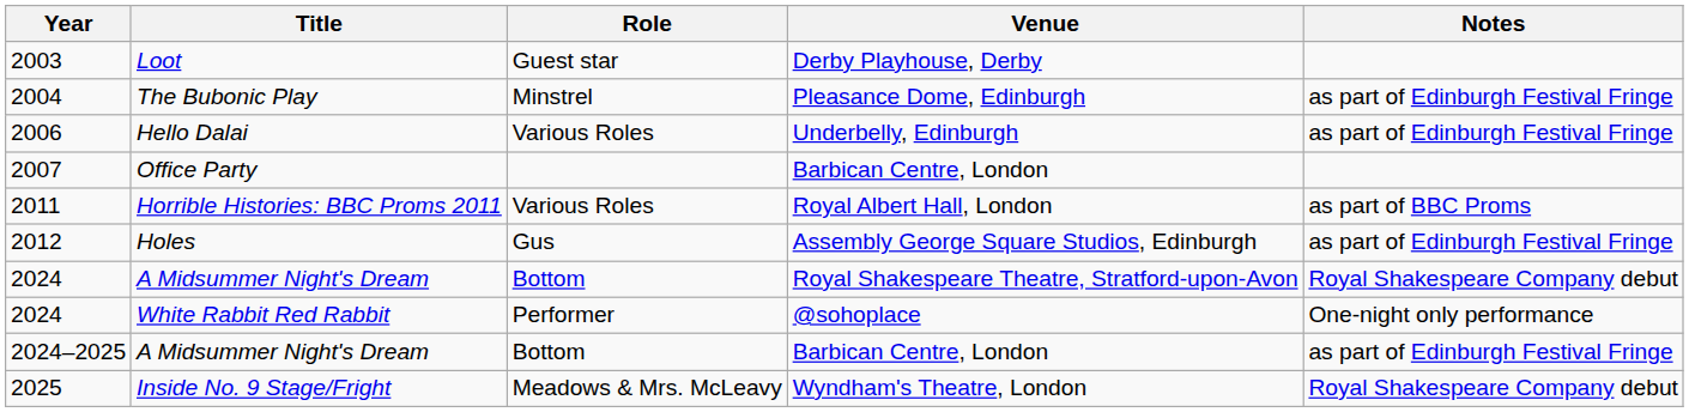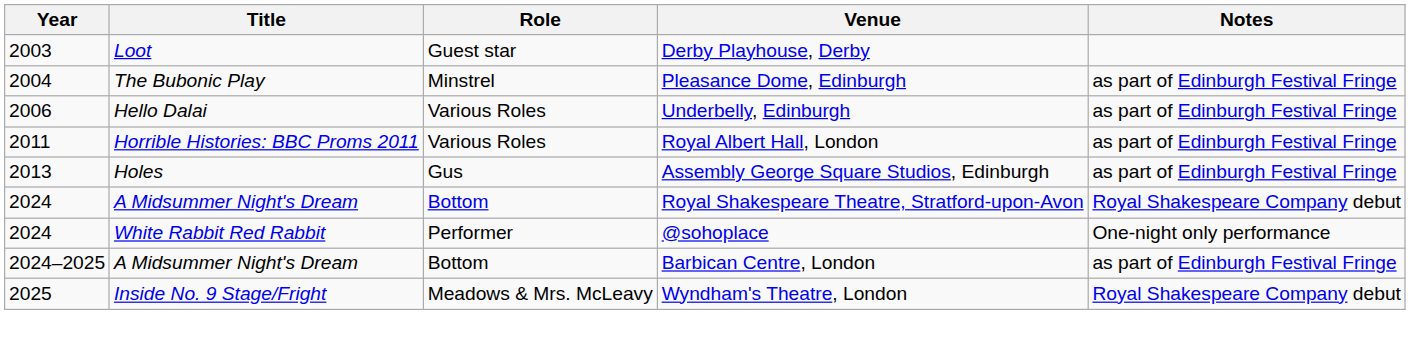 <table class="wikitable sortable">
 <tr>
 <th>Year</th>
 <th>Title</th>
 <th>Role</th>
 <th>Venue</th>
 <th class="unsortable">Notes</th>
 </tr>
 <tr>
 <td>2003</td>
 <td><em><a href='#'>Loot</a></em></td>
 <td>Guest star</td>
 <td><a href='#'>Derby Playhouse</a>, <a href='#'>Derby</a></td>
 <td></td>
 </tr>
 <tr>
 <td>2004</td>
 <td><em>The Bubonic Play</em></td>
 <td>Minstrel</td>
 <td><a href='#'>Pleasance Dome</a>, <a href='#'>Edinburgh</a></td>
 <td>as part of <a href='#'>Edinburgh Festival Fringe</a></td>
 </tr>
 <tr>
 <td>2006</td>
 <td><em>Hello Dalai</em></td>
 <td>Various Roles</td>
 <td><a href='#'>Underbelly</a>, <a href='#'>Edinburgh</a></td>
 <td>as part of <a href='#'>Edinburgh Festival Fringe</a></td>
 </tr>
 <tr>
-<td>2007</td>
-<td><em>Office Party</em></td>
-<td></td>
-<td><a href='#'>Barbican Centre</a>, London</td>
-<td></td>
-</tr>
-<tr>
 <td>2011</td>
 <td><em><a href='#'>Horrible Histories: BBC Proms 2011</a></em></td>
 <td>Various Roles</td>
 <td><a href='#'>Royal Albert Hall</a>, London</td>
-<td>as part of <a href='#'>BBC Proms</a></td>
+<td>as part of <a href='#'>Edinburgh Festival Fringe</a></td>
 </tr>
 <tr>
-<td>2012</td>
+<td>2013</td>
 <td><em>Holes</em></td>
 <td>Gus</td>
 <td><a href='#'>Assembly George Square Studios</a>, Edinburgh</td>
 <td>as part of <a href='#'>Edinburgh Festival Fringe</a></td>
 </tr>
 <tr>
 <td>2024</td>
 <td><em><a href='#'>A Midsummer Night's Dream</a></em></td>
 <td><a href='#'>Bottom</a></td>
 <td><a href='#'>Royal Shakespeare Theatre, Stratford-upon-Avon</a></td>
 <td><a href='#'>Royal Shakespeare Company</a> debut</td>
 </tr>
 <tr>
 <td>2024</td>
 <td><em><a href='#'>White Rabbit Red Rabbit</a></em></td>
 <td>Performer</td>
 <td><a href='#'>@sohoplace</a></td>
 <td>One-night only performance</td>
 </tr>
 <tr>
 <td>2024–2025</td>
 <td><em>A Midsummer Night's Dream</em></td>
 <td>Bottom</td>
 <td><a href='#'>Barbican Centre</a>, London</td>
 <td>as part of <a href='#'>Edinburgh Festival Fringe</a></td>
 </tr>
 <tr>
 <td>2025</td>
 <td><a href='#'><em>Inside No. 9 Stage/Fright</em></a></td>
 <td>Meadows & Mrs. McLeavy</td>
 <td><a href='#'>Wyndham's Theatre</a>, London</td>
 <td><a href='#'>Royal Shakespeare Company</a> debut</td>
 </tr>
 </table>
